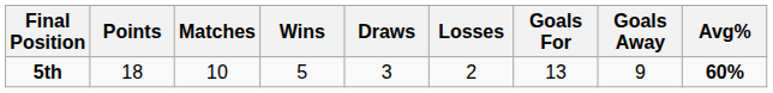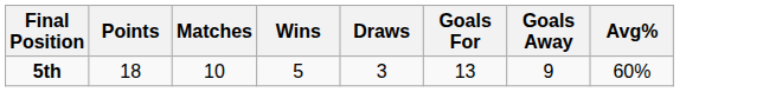 <table class="wikitable" style="font-size: 95%; text-align: center;">
 <tr>
 <th width=60>Final Position</th>
 <th width=60>Points</th>
 <th width=60>Matches</th>
 <th width=60>Wins</th>
 <th width=60>Draws</th>
-<th width=60>Losses</th>
 <th width=60>Goals For</th>
 <th width=60>Goals Away</th>
 <th width=60>Avg%</th>
 </tr>
 <tr>
 <td><strong>5th</strong></td>
 <td>18</td>
 <td>10</td>
 <td>5</td>
 <td>3</td>
-<td>2</td>
 <td>13</td>
 <td>9</td>
-<td><strong>60%</strong></td>
+<td>60%</td>
 </tr>
 </table>
